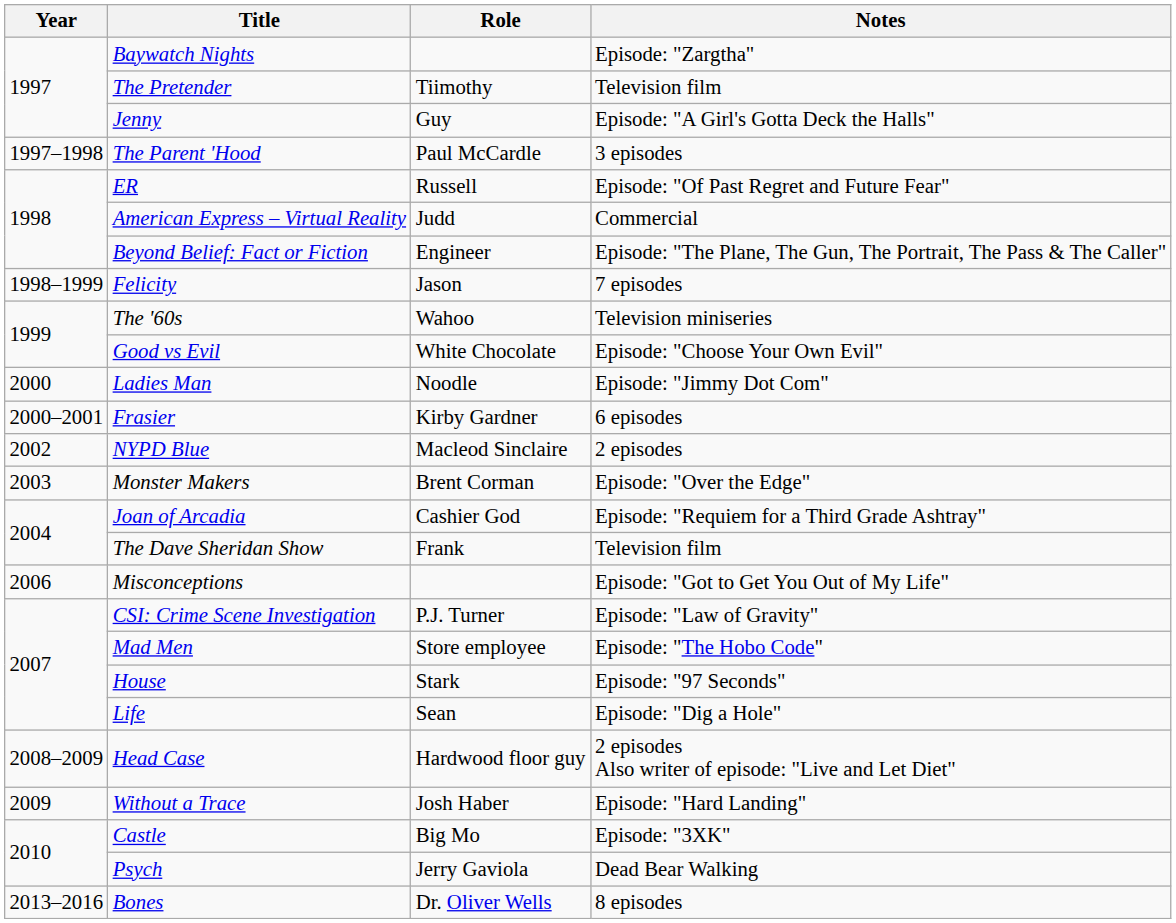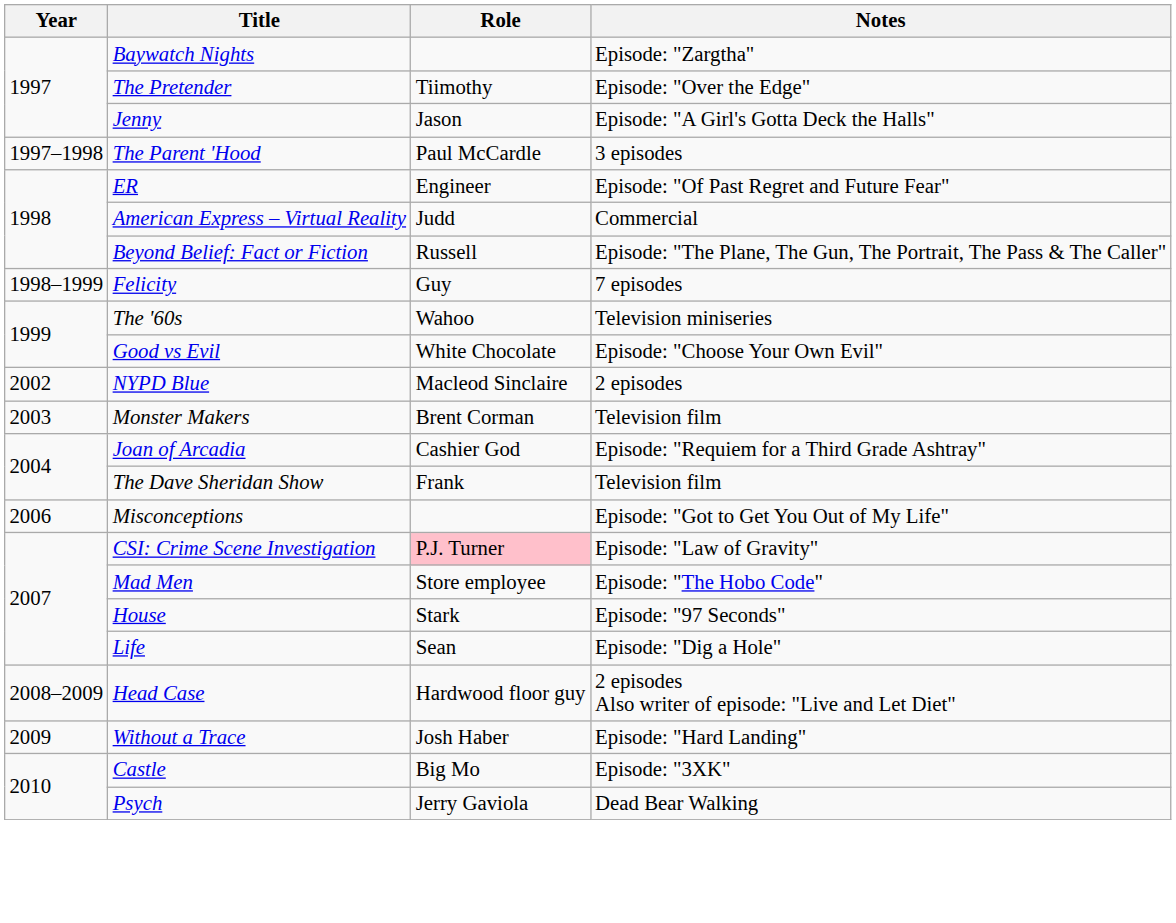 <table class="wikitable sortable">
 <tr>
 <th>Year</th>
 <th>Title</th>
 <th>Role</th>
 <th class="unsortable">Notes</th>
 </tr>
 <tr>
 <td rowspan="3">1997</td>
 <td><em><a href='#'>Baywatch Nights</a></em></td>
 <td></td>
 <td>Episode: "Zargtha"</td>
 </tr>
 <tr>
 <td><em><a href='#'>The Pretender</a></em></td>
 <td>Tiimothy</td>
-<td>Television film</td>
+<td>Episode: "Over the Edge"</td>
 </tr>
 <tr>
 <td><em><a href='#'>Jenny</a></em></td>
-<td>Guy</td>
+<td>Jason</td>
 <td>Episode: "A Girl's Gotta Deck the Halls"</td>
 </tr>
 <tr>
 <td>1997–1998</td>
 <td><em><a href='#'>The Parent 'Hood</a></em></td>
 <td>Paul McCardle</td>
 <td>3 episodes</td>
 </tr>
 <tr>
 <td rowspan="3">1998</td>
 <td><em><a href='#'>ER</a></em></td>
-<td>Russell</td>
+<td>Engineer</td>
 <td>Episode: "Of Past Regret and Future Fear"</td>
 </tr>
 <tr>
 <td><em><a href='#'>American Express – Virtual Reality</a></em></td>
 <td>Judd</td>
 <td>Commercial</td>
 </tr>
 <tr>
 <td><em><a href='#'>Beyond Belief: Fact or Fiction</a></em></td>
-<td>Engineer</td>
+<td>Russell</td>
 <td>Episode: "The Plane, The Gun, The Portrait, The Pass & The Caller"</td>
 </tr>
 <tr>
 <td>1998–1999</td>
 <td><em><a href='#'>Felicity</a></em></td>
-<td>Jason</td>
+<td>Guy</td>
 <td>7 episodes</td>
 </tr>
 <tr>
 <td rowspan="2">1999</td>
 <td><em>The '60s</em></td>
 <td>Wahoo</td>
 <td>Television miniseries</td>
 </tr>
 <tr>
 <td><em><a href='#'>Good vs Evil</a></em></td>
 <td>White Chocolate</td>
 <td>Episode: "Choose Your Own Evil"</td>
 </tr>
 <tr>
-<td>2000</td>
-<td><em><a href='#'>Ladies Man</a></em></td>
-<td>Noodle</td>
-<td>Episode: "Jimmy Dot Com"</td>
-</tr>
-<tr>
-<td>2000–2001</td>
-<td><em><a href='#'>Frasier</a></em></td>
-<td>Kirby Gardner</td>
-<td>6 episodes</td>
-</tr>
-<tr>
 <td>2002</td>
 <td><em><a href='#'>NYPD Blue</a></em></td>
 <td>Macleod Sinclaire</td>
 <td>2 episodes</td>
 </tr>
 <tr>
 <td>2003</td>
 <td><em>Monster Makers</em></td>
 <td>Brent Corman</td>
-<td>Episode: "Over the Edge"</td>
+<td>Television film</td>
 </tr>
 <tr>
 <td rowspan="2">2004</td>
 <td><em><a href='#'>Joan of Arcadia</a></em></td>
 <td>Cashier God</td>
 <td>Episode: "Requiem for a Third Grade Ashtray"</td>
 </tr>
 <tr>
 <td><em>The Dave Sheridan Show</em></td>
 <td>Frank</td>
 <td>Television film</td>
 </tr>
 <tr>
 <td>2006</td>
 <td><em>Misconceptions</em></td>
 <td></td>
 <td>Episode: "Got to Get You Out of My Life"</td>
 </tr>
 <tr>
 <td rowspan="4">2007</td>
 <td><em><a href='#'>CSI: Crime Scene Investigation</a></em></td>
-<td>P.J. Turner</td>
+<td style="background: pink;">P.J. Turner</td>
 <td>Episode: "Law of Gravity"</td>
 </tr>
 <tr>
 <td><em><a href='#'>Mad Men</a></em></td>
 <td>Store employee</td>
 <td>Episode: "<a href='#'>The Hobo Code</a>"</td>
 </tr>
 <tr>
 <td><em><a href='#'>House</a></em></td>
 <td>Stark</td>
 <td>Episode: "97 Seconds"</td>
 </tr>
 <tr>
 <td><em><a href='#'>Life</a></em></td>
 <td>Sean</td>
 <td>Episode: "Dig a Hole"</td>
 </tr>
 <tr>
 <td>2008–2009</td>
 <td><em><a href='#'>Head Case</a></em></td>
 <td>Hardwood floor guy</td>
 <td>2 episodes<br>Also writer of episode: "Live and Let Diet"</td>
 </tr>
 <tr>
 <td>2009</td>
 <td><em><a href='#'>Without a Trace</a></em></td>
 <td>Josh Haber</td>
 <td>Episode: "Hard Landing"</td>
 </tr>
 <tr>
 <td rowspan="2">2010</td>
 <td><em><a href='#'>Castle</a></em></td>
 <td>Big Mo</td>
 <td>Episode: "3XK"</td>
 </tr>
 <tr>
 <td><em><a href='#'>Psych</a></em></td>
 <td>Jerry Gaviola</td>
 <td>Dead Bear Walking</td>
 </tr>
-<tr>
-<td>2013–2016</td>
-<td><em><a href='#'>Bones</a></em></td>
-<td>Dr. <a href='#'>Oliver Wells</a></td>
-<td>8 episodes</td>
-</tr>
 </table>
